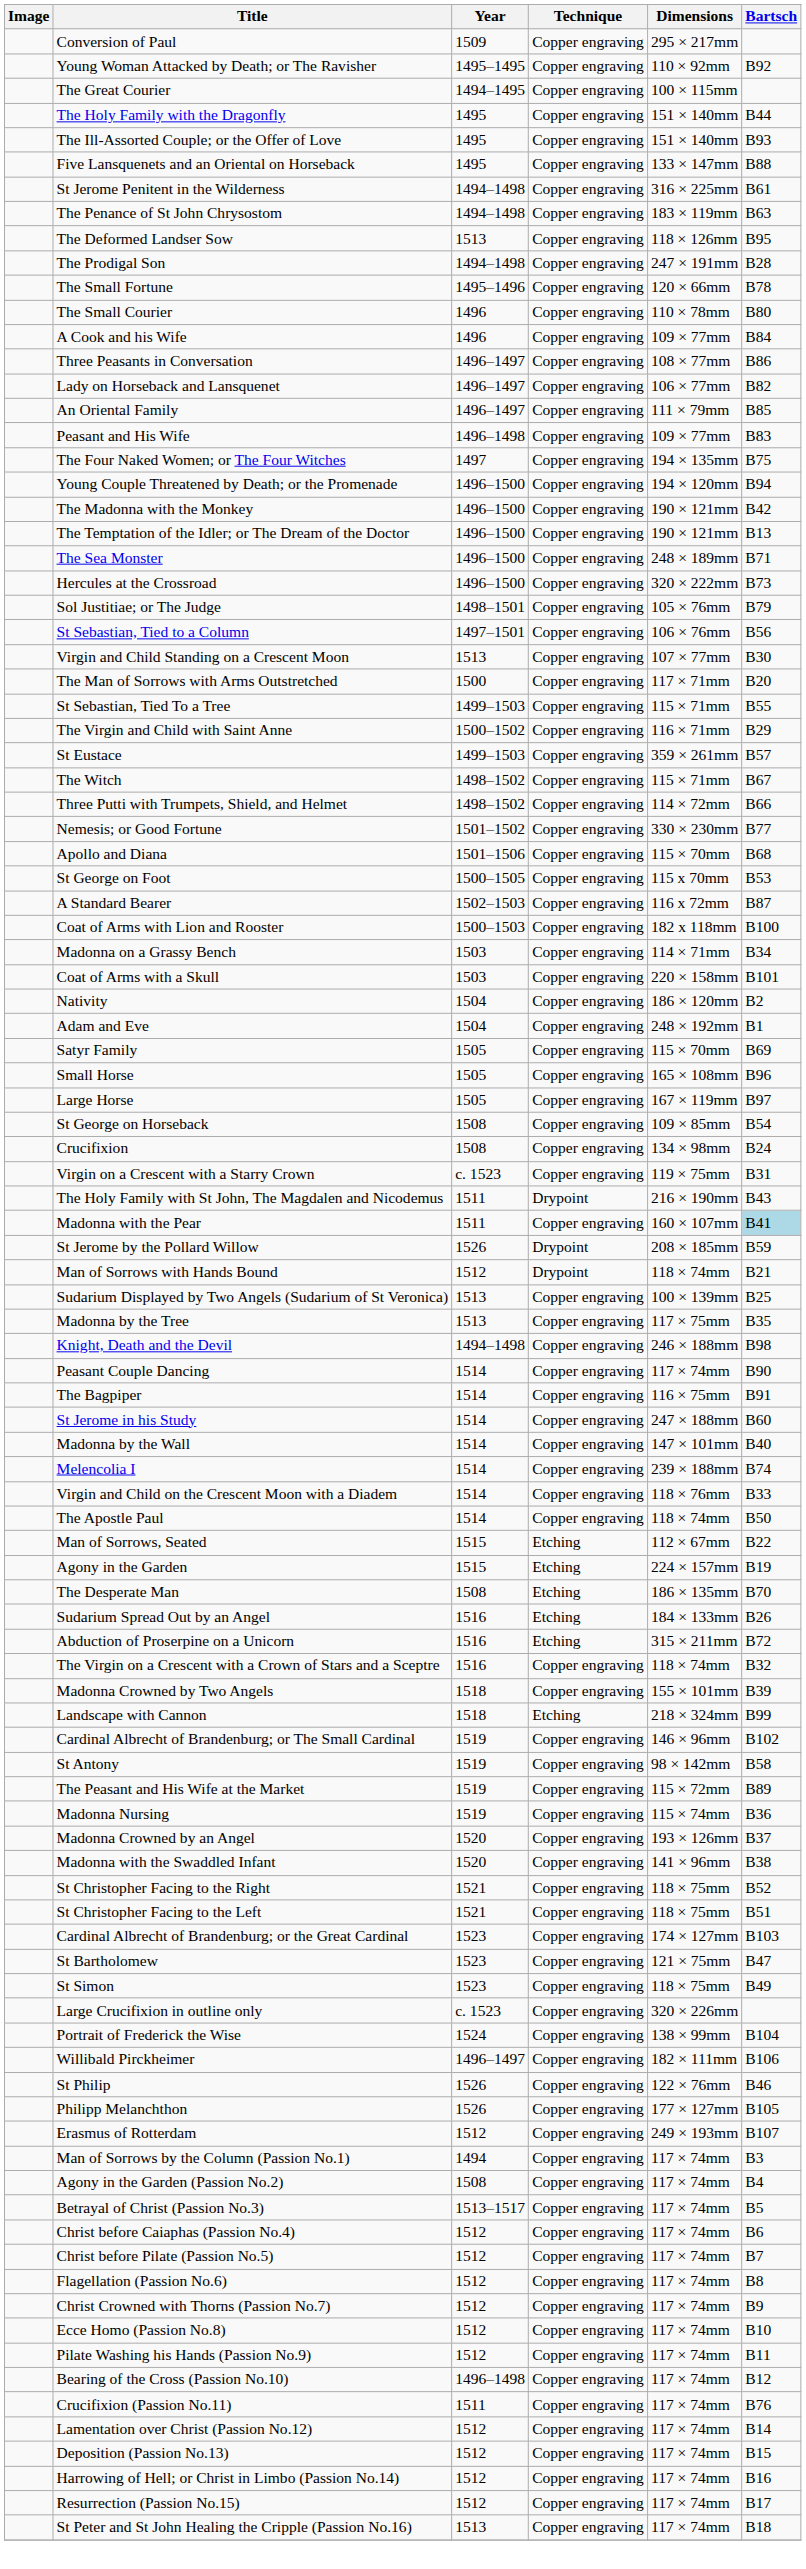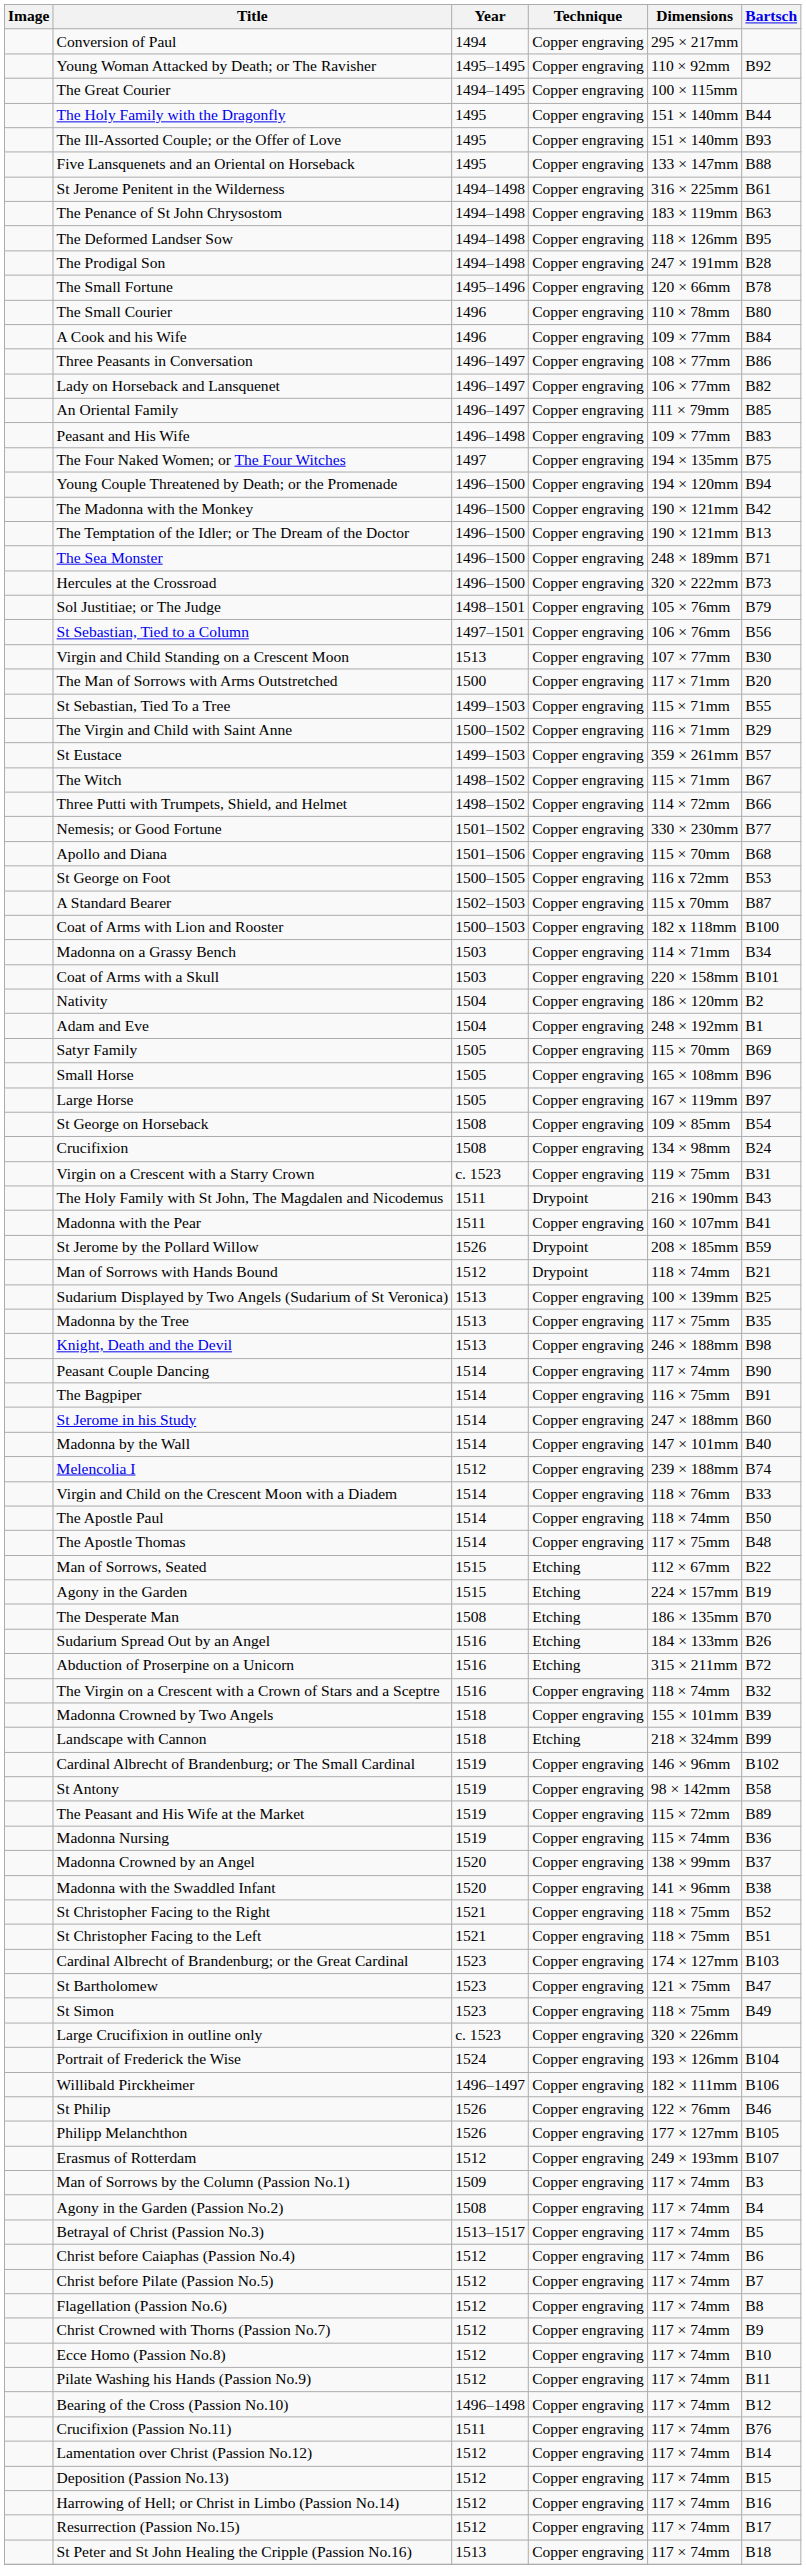 <table class="wikitable sortable">
 <tr>
 <th class="unsortable">Image</th>
 <th>Title</th>
 <th>Year</th>
 <th>Technique</th>
 <th>Dimensions</th>
 <th><a href='#'>Bartsch</a></th>
 </tr>
 <tr>
 <td></td>
 <td>Сonversion of Paul</td>
-<td>1509</td>
+<td>1494</td>
 <td>Copper engraving</td>
 <td>295 × 217mm</td>
 <td></td>
 </tr>
 <tr>
 <td></td>
 <td>Young Woman Attacked by Death; or The Ravisher</td>
 <td>1495–1495</td>
 <td>Copper engraving</td>
 <td>110 × 92mm</td>
 <td>B92</td>
 </tr>
 <tr>
 <td></td>
 <td>The Great Courier</td>
 <td>1494–1495</td>
 <td>Copper engraving</td>
 <td>100 × 115mm</td>
 <td></td>
 </tr>
 <tr>
 <td></td>
 <td><a href='#'>The Holy Family with the Dragonfly</a></td>
 <td>1495</td>
 <td>Copper engraving</td>
 <td>151 × 140mm</td>
 <td>B44</td>
 </tr>
 <tr>
 <td></td>
 <td>The Ill-Assorted Couple; or the Offer of Love</td>
 <td>1495</td>
 <td>Copper engraving</td>
 <td>151 × 140mm</td>
 <td>B93</td>
 </tr>
 <tr>
 <td></td>
 <td>Five Lansquenets and an Oriental on Horseback</td>
 <td>1495</td>
 <td>Copper engraving</td>
 <td>133 × 147mm</td>
 <td>B88</td>
 </tr>
 <tr>
 <td></td>
 <td>St Jerome Penitent in the Wilderness</td>
 <td>1494–1498</td>
 <td>Copper engraving</td>
 <td>316 × 225mm</td>
 <td>B61</td>
 </tr>
 <tr>
 <td></td>
 <td>The Penance of St John Chrysostom</td>
 <td>1494–1498</td>
 <td>Copper engraving</td>
 <td>183 × 119mm</td>
 <td>B63</td>
 </tr>
 <tr>
 <td></td>
 <td>The Deformed Landser Sow</td>
-<td>1513</td>
+<td>1494–1498</td>
 <td>Copper engraving</td>
 <td>118 × 126mm</td>
 <td>B95</td>
 </tr>
 <tr>
 <td></td>
 <td>The Prodigal Son</td>
 <td>1494–1498</td>
 <td>Copper engraving</td>
 <td>247 × 191mm</td>
 <td>B28</td>
 </tr>
 <tr>
 <td></td>
 <td>The Small Fortune</td>
 <td>1495–1496</td>
 <td>Copper engraving</td>
 <td>120 × 66mm</td>
 <td>B78</td>
 </tr>
 <tr>
 <td></td>
 <td>The Small Courier</td>
 <td>1496</td>
 <td>Copper engraving</td>
 <td>110 × 78mm</td>
 <td>B80</td>
 </tr>
 <tr>
 <td></td>
 <td>A Cook and his Wife</td>
 <td>1496</td>
 <td>Copper engraving</td>
 <td>109 × 77mm</td>
 <td>B84</td>
 </tr>
 <tr>
 <td></td>
 <td>Three Peasants in Conversation</td>
 <td>1496–1497</td>
 <td>Copper engraving</td>
 <td>108 × 77mm</td>
 <td>B86</td>
 </tr>
 <tr>
 <td></td>
 <td>Lady on Horseback and Lansquenet</td>
 <td>1496–1497</td>
 <td>Copper engraving</td>
 <td>106 × 77mm</td>
 <td>B82</td>
 </tr>
 <tr>
 <td></td>
 <td>An Oriental Family</td>
 <td>1496–1497</td>
 <td>Copper engraving</td>
 <td>111 × 79mm</td>
 <td>B85</td>
 </tr>
 <tr>
 <td></td>
 <td>Peasant and His Wife</td>
 <td>1496–1498</td>
 <td>Copper engraving</td>
 <td>109 × 77mm</td>
 <td>B83</td>
 </tr>
 <tr>
 <td></td>
 <td>The Four Naked Women; or <a href='#'>The Four Witches</a></td>
 <td>1497</td>
 <td>Copper engraving</td>
 <td>194 × 135mm</td>
 <td>B75</td>
 </tr>
 <tr>
 <td></td>
 <td>Young Couple Threatened by Death; or the Promenade</td>
 <td>1496–1500</td>
 <td>Copper engraving</td>
 <td>194 × 120mm</td>
 <td>B94</td>
 </tr>
 <tr>
 <td></td>
 <td>The Madonna with the Monkey</td>
 <td>1496–1500</td>
 <td>Copper engraving</td>
 <td>190 × 121mm</td>
 <td>B42</td>
 </tr>
 <tr>
 <td></td>
 <td>The Temptation of the Idler; or The Dream of the Doctor</td>
 <td>1496–1500</td>
 <td>Copper engraving</td>
 <td>190 × 121mm</td>
 <td>B13</td>
 </tr>
 <tr>
 <td></td>
 <td><a href='#'>The Sea Monster</a></td>
 <td>1496–1500</td>
 <td>Copper engraving</td>
 <td>248 × 189mm</td>
 <td>B71</td>
 </tr>
 <tr>
 <td></td>
 <td>Hercules at the Crossroad</td>
 <td>1496–1500</td>
 <td>Copper engraving</td>
 <td>320 × 222mm</td>
 <td>B73</td>
 </tr>
 <tr>
 <td></td>
 <td>Sol Justitiae; or The Judge</td>
 <td>1498–1501</td>
 <td>Copper engraving</td>
 <td>105 × 76mm</td>
 <td>B79</td>
 </tr>
 <tr>
 <td></td>
 <td><a href='#'>St Sebastian, Tied to a Column</a></td>
 <td>1497–1501</td>
 <td>Copper engraving</td>
 <td>106 × 76mm</td>
 <td>B56</td>
 </tr>
 <tr>
 <td></td>
 <td>Virgin and Child Standing on a Crescent Moon</td>
 <td>1513</td>
 <td>Copper engraving</td>
 <td>107 × 77mm</td>
 <td>B30</td>
 </tr>
 <tr>
 <td></td>
 <td>The Man of Sorrows with Arms Outstretched</td>
 <td>1500</td>
 <td>Copper engraving</td>
 <td>117 × 71mm</td>
 <td>B20</td>
 </tr>
 <tr>
 <td></td>
 <td>St Sebastian, Tied To a Tree</td>
 <td>1499–1503</td>
 <td>Copper engraving</td>
 <td>115 × 71mm</td>
 <td>B55</td>
 </tr>
 <tr>
 <td></td>
 <td>The Virgin and Child with Saint Anne</td>
 <td>1500–1502</td>
 <td>Copper engraving</td>
 <td>116 × 71mm</td>
 <td>B29</td>
 </tr>
 <tr>
 <td></td>
 <td>St Eustace</td>
 <td>1499–1503</td>
 <td>Copper engraving</td>
 <td>359 × 261mm</td>
 <td>B57</td>
 </tr>
 <tr>
 <td></td>
 <td>The Witch</td>
 <td>1498–1502</td>
 <td>Copper engraving</td>
 <td>115 × 71mm</td>
 <td>B67</td>
 </tr>
 <tr>
 <td></td>
 <td>Three Putti with Trumpets, Shield, and Helmet</td>
 <td>1498–1502</td>
 <td>Copper engraving</td>
 <td>114 × 72mm</td>
 <td>B66</td>
 </tr>
 <tr>
 <td></td>
 <td>Nemesis; or Good Fortune</td>
 <td>1501–1502</td>
 <td>Copper engraving</td>
 <td>330 × 230mm</td>
 <td>B77</td>
 </tr>
 <tr>
 <td></td>
 <td>Apollo and Diana</td>
 <td>1501–1506</td>
 <td>Copper engraving</td>
 <td>115 × 70mm</td>
 <td>B68</td>
 </tr>
 <tr>
 <td></td>
 <td>St George on Foot</td>
 <td>1500–1505</td>
 <td>Copper engraving</td>
-<td>115 х 70mm</td>
+<td>116 х 72mm</td>
 <td>B53</td>
 </tr>
 <tr>
 <td></td>
 <td>A Standard Bearer</td>
 <td>1502–1503</td>
 <td>Copper engraving</td>
-<td>116 х 72mm</td>
+<td>115 х 70mm</td>
 <td>B87</td>
 </tr>
 <tr>
 <td></td>
 <td>Coat of Arms with Lion and Rooster</td>
 <td>1500–1503</td>
 <td>Copper engraving</td>
 <td>182 х 118mm</td>
 <td>B100</td>
 </tr>
 <tr>
 <td></td>
 <td>Madonna on a Grassy Bench</td>
 <td>1503</td>
 <td>Copper engraving</td>
 <td>114 × 71mm</td>
 <td>B34</td>
 </tr>
 <tr>
 <td></td>
 <td>Coat of Arms with a Skull</td>
 <td>1503</td>
 <td>Copper engraving</td>
 <td>220 × 158mm</td>
 <td>B101</td>
 </tr>
 <tr>
 <td></td>
 <td>Nativity</td>
 <td>1504</td>
 <td>Copper engraving</td>
 <td>186 × 120mm</td>
 <td>B2</td>
 </tr>
 <tr>
 <td></td>
 <td>Adam and Eve</td>
 <td>1504</td>
 <td>Copper engraving</td>
 <td>248 × 192mm</td>
 <td>B1</td>
 </tr>
 <tr>
 <td></td>
 <td>Satyr Family</td>
 <td>1505</td>
 <td>Copper engraving</td>
 <td>115 × 70mm</td>
 <td>B69</td>
 </tr>
 <tr>
 <td></td>
 <td>Small Horse</td>
 <td>1505</td>
 <td>Copper engraving</td>
 <td>165 × 108mm</td>
 <td>B96</td>
 </tr>
 <tr>
 <td></td>
 <td>Large Horse</td>
 <td>1505</td>
 <td>Copper engraving</td>
 <td>167 × 119mm</td>
 <td>B97</td>
 </tr>
 <tr>
 <td></td>
 <td>St George on Horseback</td>
 <td>1508</td>
 <td>Copper engraving</td>
 <td>109 × 85mm</td>
 <td>B54</td>
 </tr>
 <tr>
 <td></td>
 <td>Crucifixion</td>
 <td>1508</td>
 <td>Copper engraving</td>
 <td>134 × 98mm</td>
 <td>B24</td>
 </tr>
 <tr>
 <td></td>
 <td>Virgin on a Crescent with a Starry Crown</td>
 <td>с. 1523</td>
 <td>Copper engraving</td>
 <td>119 × 75mm</td>
 <td>B31</td>
 </tr>
 <tr>
 <td></td>
 <td>The Holy Family with St John, The Magdalen and Nicodemus</td>
 <td>1511</td>
 <td>Drypoint</td>
 <td>216 × 190mm</td>
 <td>B43</td>
 </tr>
 <tr>
 <td></td>
 <td>Madonna with the Pear</td>
 <td>1511</td>
 <td>Copper engraving</td>
 <td>160 × 107mm</td>
-<td style="background: lightblue;">B41</td>
+<td>B41</td>
 </tr>
 <tr>
 <td></td>
 <td>St Jerome by the Pollard Willow</td>
 <td>1526</td>
 <td>Drypoint</td>
 <td>208 × 185mm</td>
 <td>B59</td>
 </tr>
 <tr>
 <td></td>
 <td>Man of Sorrows with Hands Bound</td>
 <td>1512</td>
 <td>Drypoint</td>
 <td>118 × 74mm</td>
 <td>B21</td>
 </tr>
 <tr>
 <td></td>
 <td>Sudarium Displayed by Two Angels (Sudarium of St Veronica)</td>
 <td>1513</td>
 <td>Copper engraving</td>
 <td>100 × 139mm</td>
 <td>B25</td>
 </tr>
 <tr>
 <td></td>
 <td>Madonna by the Tree</td>
 <td>1513</td>
 <td>Copper engraving</td>
 <td>117 × 75mm</td>
 <td>B35</td>
 </tr>
 <tr>
 <td></td>
 <td><a href='#'>Knight, Death and the Devil</a></td>
-<td>1494–1498</td>
+<td>1513</td>
 <td>Copper engraving</td>
 <td>246 × 188mm</td>
 <td>B98</td>
 </tr>
 <tr>
 <td></td>
 <td>Peasant Couple Dancing</td>
 <td>1514</td>
 <td>Copper engraving</td>
 <td>117 × 74mm</td>
 <td>B90</td>
 </tr>
 <tr>
 <td></td>
 <td>The Bagpiper</td>
 <td>1514</td>
 <td>Copper engraving</td>
 <td>116 × 75mm</td>
 <td>B91</td>
 </tr>
 <tr>
 <td></td>
 <td><a href='#'>St Jerome in his Study</a></td>
 <td>1514</td>
 <td>Copper engraving</td>
 <td>247 × 188mm</td>
 <td>B60</td>
 </tr>
 <tr>
 <td></td>
 <td>Madonna by the Wall</td>
 <td>1514</td>
 <td>Copper engraving</td>
 <td>147 × 101mm</td>
 <td>B40</td>
 </tr>
 <tr>
 <td></td>
 <td><a href='#'>Melencolia I</a></td>
-<td>1514</td>
+<td>1512</td>
 <td>Copper engraving</td>
 <td>239 × 188mm</td>
 <td>B74</td>
 </tr>
 <tr>
 <td></td>
 <td>Virgin and Child on the Crescent Moon with a Diadem</td>
 <td>1514</td>
 <td>Copper engraving</td>
 <td>118 × 76mm</td>
 <td>B33</td>
 </tr>
 <tr>
 <td></td>
 <td>The Apostle Paul</td>
 <td>1514</td>
 <td>Copper engraving</td>
 <td>118 × 74mm</td>
 <td>B50</td>
+</tr>
+<tr>
+<td></td>
+<td>The Apostle Thomas</td>
+<td>1514</td>
+<td>Copper engraving</td>
+<td>117 × 75mm</td>
+<td>B48</td>
 </tr>
 <tr>
 <td></td>
 <td>Man of Sorrows, Seated</td>
 <td>1515</td>
 <td>Etching</td>
 <td>112 × 67mm</td>
 <td>B22</td>
 </tr>
 <tr>
 <td></td>
 <td>Agony in the Garden</td>
 <td>1515</td>
 <td>Etching</td>
 <td>224 × 157mm</td>
 <td>B19</td>
 </tr>
 <tr>
 <td></td>
 <td>The Desperate Man</td>
 <td>1508</td>
 <td>Etching</td>
 <td>186 × 135mm</td>
 <td>B70</td>
 </tr>
 <tr>
 <td></td>
 <td>Sudarium Spread Out by an Angel</td>
 <td>1516</td>
 <td>Etching</td>
 <td>184 × 133mm</td>
 <td>B26</td>
 </tr>
 <tr>
 <td></td>
 <td>Abduction of Proserpine on a Unicorn</td>
 <td>1516</td>
 <td>Etching</td>
 <td>315 × 211mm</td>
 <td>B72</td>
 </tr>
 <tr>
 <td></td>
 <td>The Virgin on a Crescent with a Crown of Stars and a Sceptre</td>
 <td>1516</td>
 <td>Copper engraving</td>
 <td>118 × 74mm</td>
 <td>B32</td>
 </tr>
 <tr>
 <td></td>
 <td>Madonna Crowned by Two Angels</td>
 <td>1518</td>
 <td>Copper engraving</td>
 <td>155 × 101mm</td>
 <td>B39</td>
 </tr>
 <tr>
 <td></td>
 <td>Landscape with Cannon</td>
 <td>1518</td>
 <td>Etching</td>
 <td>218 × 324mm</td>
 <td>B99</td>
 </tr>
 <tr>
 <td></td>
 <td>Cardinal Albrecht of Brandenburg; or The Small Cardinal</td>
 <td>1519</td>
 <td>Copper engraving</td>
 <td>146 × 96mm</td>
 <td>B102</td>
 </tr>
 <tr>
 <td></td>
 <td>St Antony</td>
 <td>1519</td>
 <td>Copper engraving</td>
 <td>98 × 142mm</td>
 <td>B58</td>
 </tr>
 <tr>
 <td></td>
 <td>The Peasant and His Wife at the Market</td>
 <td>1519</td>
 <td>Copper engraving</td>
 <td>115 × 72mm</td>
 <td>B89</td>
 </tr>
 <tr>
 <td></td>
 <td>Madonna Nursing</td>
 <td>1519</td>
 <td>Copper engraving</td>
 <td>115 × 74mm</td>
 <td>B36</td>
 </tr>
 <tr>
 <td></td>
 <td>Madonna Crowned by an Angel</td>
 <td>1520</td>
 <td>Copper engraving</td>
-<td>193 × 126mm</td>
+<td>138 × 99mm</td>
 <td>B37</td>
 </tr>
 <tr>
 <td></td>
 <td>Madonna with the Swaddled Infant</td>
 <td>1520</td>
 <td>Copper engraving</td>
 <td>141 × 96mm</td>
 <td>B38</td>
 </tr>
 <tr>
 <td></td>
 <td>St Christopher Facing to the Right</td>
 <td>1521</td>
 <td>Copper engraving</td>
 <td>118 × 75mm</td>
 <td>B52</td>
 </tr>
 <tr>
 <td></td>
 <td>St Christopher Facing to the Left</td>
 <td>1521</td>
 <td>Copper engraving</td>
 <td>118 × 75mm</td>
 <td>B51</td>
 </tr>
 <tr>
 <td></td>
 <td>Cardinal Albrecht of Brandenburg; or the Great Cardinal</td>
 <td>1523</td>
 <td>Copper engraving</td>
 <td>174 × 127mm</td>
 <td>B103</td>
 </tr>
 <tr>
 <td></td>
 <td>St Bartholomew</td>
 <td>1523</td>
 <td>Copper engraving</td>
 <td>121 × 75mm</td>
 <td>B47</td>
 </tr>
 <tr>
 <td></td>
 <td>St Simon</td>
 <td>1523</td>
 <td>Copper engraving</td>
 <td>118 × 75mm</td>
 <td>B49</td>
 </tr>
 <tr>
 <td></td>
 <td>Large Crucifixion in outline only</td>
 <td>с. 1523</td>
 <td>Copper engraving</td>
 <td>320 × 226mm</td>
 <td></td>
 </tr>
 <tr>
 <td></td>
 <td>Portrait of Frederick the Wise</td>
 <td>1524</td>
 <td>Copper engraving</td>
-<td>138 × 99mm</td>
+<td>193 × 126mm</td>
 <td>B104</td>
 </tr>
 <tr>
 <td></td>
 <td>Willibald Pirckheimer</td>
 <td>1496–1497</td>
 <td>Copper engraving</td>
 <td>182 × 111mm</td>
 <td>B106</td>
 </tr>
 <tr>
 <td></td>
 <td>St Philip</td>
 <td>1526</td>
 <td>Copper engraving</td>
 <td>122 × 76mm</td>
 <td>B46</td>
 </tr>
 <tr>
 <td></td>
 <td>Philipp Melanchthon</td>
 <td>1526</td>
 <td>Copper engraving</td>
 <td>177 × 127mm</td>
 <td>B105</td>
 </tr>
 <tr>
 <td></td>
 <td>Erasmus of Rotterdam</td>
 <td>1512</td>
 <td>Copper engraving</td>
 <td>249 × 193mm</td>
 <td>B107</td>
 </tr>
 <tr>
 <td></td>
 <td>Man of Sorrows by the Column (Passion No.1)</td>
-<td>1494</td>
+<td>1509</td>
 <td>Copper engraving</td>
 <td>117 × 74mm</td>
 <td>B3</td>
 </tr>
 <tr>
 <td></td>
 <td>Agony in the Garden (Passion No.2)</td>
 <td>1508</td>
 <td>Copper engraving</td>
 <td>117 × 74mm</td>
 <td>B4</td>
 </tr>
 <tr>
 <td></td>
 <td>Betrayal of Christ (Passion No.3)</td>
 <td>1513–1517</td>
 <td>Copper engraving</td>
 <td>117 × 74mm</td>
 <td>B5</td>
 </tr>
 <tr>
 <td></td>
 <td>Christ before Caiaphas (Passion No.4)</td>
 <td>1512</td>
 <td>Copper engraving</td>
 <td>117 × 74mm</td>
 <td>B6</td>
 </tr>
 <tr>
 <td></td>
 <td>Christ before Pilate (Passion No.5)</td>
 <td>1512</td>
 <td>Copper engraving</td>
 <td>117 × 74mm</td>
 <td>B7</td>
 </tr>
 <tr>
 <td></td>
 <td>Flagellation (Passion No.6)</td>
 <td>1512</td>
 <td>Copper engraving</td>
 <td>117 × 74mm</td>
 <td>B8</td>
 </tr>
 <tr>
 <td></td>
 <td>Christ Crowned with Thorns (Passion No.7)</td>
 <td>1512</td>
 <td>Copper engraving</td>
 <td>117 × 74mm</td>
 <td>B9</td>
 </tr>
 <tr>
 <td></td>
 <td>Ecce Homo (Passion No.8)</td>
 <td>1512</td>
 <td>Copper engraving</td>
 <td>117 × 74mm</td>
 <td>B10</td>
 </tr>
 <tr>
 <td></td>
 <td>Pilate Washing his Hands (Passion No.9)</td>
 <td>1512</td>
 <td>Copper engraving</td>
 <td>117 × 74mm</td>
 <td>B11</td>
 </tr>
 <tr>
 <td></td>
 <td>Bearing of the Cross (Passion No.10)</td>
 <td>1496–1498</td>
 <td>Copper engraving</td>
 <td>117 × 74mm</td>
 <td>B12</td>
 </tr>
 <tr>
 <td></td>
 <td>Crucifixion (Passion No.11)</td>
 <td>1511</td>
 <td>Copper engraving</td>
 <td>117 × 74mm</td>
 <td>B76</td>
 </tr>
 <tr>
 <td></td>
 <td>Lamentation over Christ (Passion No.12)</td>
 <td>1512</td>
 <td>Copper engraving</td>
 <td>117 × 74mm</td>
 <td>B14</td>
 </tr>
 <tr>
 <td></td>
 <td>Deposition (Passion No.13)</td>
 <td>1512</td>
 <td>Copper engraving</td>
 <td>117 × 74mm</td>
 <td>B15</td>
 </tr>
 <tr>
 <td></td>
 <td>Harrowing of Hell; or Christ in Limbo (Passion No.14)</td>
 <td>1512</td>
 <td>Copper engraving</td>
 <td>117 × 74mm</td>
 <td>B16</td>
 </tr>
 <tr>
 <td></td>
 <td>Resurrection (Passion No.15)</td>
 <td>1512</td>
 <td>Copper engraving</td>
 <td>117 × 74mm</td>
 <td>B17</td>
 </tr>
 <tr>
 <td></td>
 <td>St Peter and St John Healing the Cripple (Passion No.16)</td>
 <td>1513</td>
 <td>Copper engraving</td>
 <td>117 × 74mm</td>
 <td>B18</td>
 </tr>
 <tr>
 </tr>
 </table>
